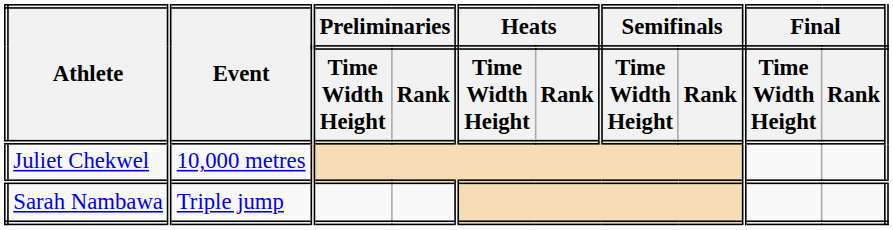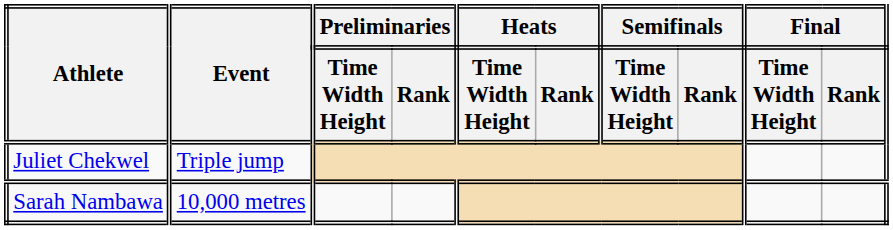 <table class=wikitable style="font-size:90%; border: double;">
 <tr>
 <th rowspan="2" style="border-right:double">Athlete</th>
 <th rowspan="2" style="border-right:double">Event</th>
 <th colspan="2" style="border-right:double; border-bottom:double;">Preliminaries</th>
 <th colspan="2" style="border-right:double; border-bottom:double;">Heats</th>
 <th colspan="2" style="border-right:double; border-bottom:double;">Semifinals</th>
 <th colspan="2" style="border-right:double; border-bottom:double;">Final</th>
 </tr>
 <tr>
 <th>Time<br>Width<br>Height</th>
 <th style="border-right:double">Rank</th>
 <th>Time<br>Width<br>Height</th>
 <th style="border-right:double">Rank</th>
 <th>Time<br>Width<br>Height</th>
 <th style="border-right:double">Rank</th>
 <th>Time<br>Width<br>Height</th>
 <th style="border-right:double">Rank</th>
 </tr>
 <tr style="border-top: double;">
 <td style="border-right:double"><a href='#'>Juliet Chekwel</a></td>
-<td style="border-right:double"><a href='#'>10,000 metres</a></td>
+<td style="border-right:double"><a href='#'>Triple jump</a></td>
 <td style="border-right:double" colspan= 6 bgcolor="wheat"></td>
 <td align=center></td>
 <td align=center></td>
 </tr>
 <tr style="border-top: double;">
 <td style="border-right:double"><a href='#'>Sarah Nambawa</a></td>
-<td style="border-right:double"><a href='#'>Triple jump</a></td>
+<td style="border-right:double"><a href='#'>10,000 metres</a></td>
 <td align=center></td>
 <td align=center  style="border-right:double"></td>
 <td style="border-right:double" colspan= 4 bgcolor="wheat"></td>
 <td align=center></td>
 <td align=center></td>
 </tr>
 </table>
